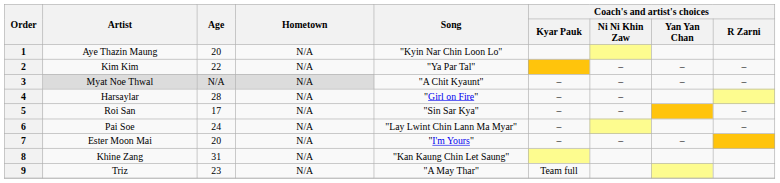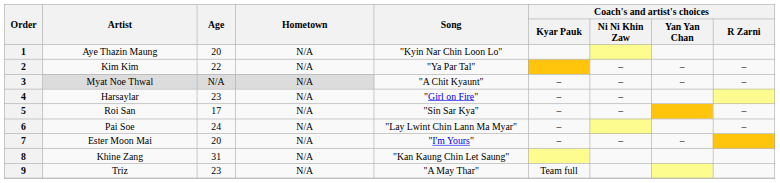 <table class="wikitable" style="text-align:center; line-height:17px; width:100%;">
 <tr>
 <th scope="col" rowspan="2" width="05%">Order</th>
 <th scope="col" rowspan="2" width="20%">Artist</th>
 <th scope="col" rowspan="2" width="05%">Age</th>
 <th scope="col" rowspan="2" width="18%">Hometown</th>
 <th scope="col" rowspan="2" width="20%">Song</th>
 <th scope="col" colspan="4" width="32%">Coach's and artist's choices</th>
 </tr>
 <tr>
 <th width="08%">Kyar Pauk</th>
 <th width="08%">Ni Ni Khin Zaw</th>
 <th width="08%">Yan Yan Chan</th>
 <th width="08%">R Zarni</th>
 </tr>
 <tr>
 <th>1</th>
 <td>Aye Thazin Maung</td>
 <td>20</td>
 <td>N/A</td>
 <td>"Kyin Nar Chin Loon Lo"</td>
 <td><strong></strong></td>
 <td style="background:#fdfc8f;"><strong></strong></td>
 <td><strong></strong></td>
 <td><strong></strong></td>
 </tr>
 <tr>
 <th>2</th>
 <td>Kim Kim</td>
 <td>22</td>
 <td>N/A</td>
 <td>"Ya Par Tal"</td>
 <td style="background:#FFC40C;"><strong></strong></td>
 <td>–</td>
 <td>–</td>
 <td>–</td>
 </tr>
 <tr>
 <th>3</th>
 <td style="background:#DCDCDC;">Myat Noe Thwal</td>
 <td style="background:#DCDCDC;">N/A</td>
 <td style="background:#DCDCDC;">N/A</td>
 <td>"A Chit Kyaunt"</td>
 <td>–</td>
 <td>–</td>
 <td>–</td>
 <td>–</td>
 </tr>
 <tr>
 <th>4</th>
 <td>Harsaylar</td>
-<td>28</td>
+<td>23</td>
 <td>N/A</td>
 <td>"<a href='#'>Girl on Fire</a>"</td>
 <td>–</td>
 <td>–</td>
 <td><strong></strong></td>
 <td style="background:#fdfc8f;"><strong></strong></td>
 </tr>
 <tr>
 <th>5</th>
 <td>Roi San</td>
 <td>17</td>
 <td>N/A</td>
 <td>"Sin Sar Kya"</td>
 <td>–</td>
 <td>–</td>
 <td style="background:#FFC40C;"><strong></strong></td>
 <td>–</td>
 </tr>
 <tr>
 <th>6</th>
 <td>Pai Soe</td>
 <td>24</td>
 <td>N/A</td>
 <td>"Lay Lwint Chin Lann Ma Myar"</td>
 <td>–</td>
 <td style="background:#fdfc8f;"><strong></strong></td>
 <td><strong></strong></td>
 <td>–</td>
 </tr>
 <tr>
 <th>7</th>
 <td>Ester Moon Mai</td>
 <td>20</td>
 <td>N/A</td>
 <td>"<a href='#'>I'm Yours</a>"</td>
 <td>–</td>
 <td>–</td>
 <td>–</td>
 <td style="background:#FFC40C;"><strong></strong></td>
 </tr>
 <tr>
 <th>8</th>
 <td>Khine Zang</td>
 <td>31</td>
 <td>N/A</td>
 <td>"Kan Kaung Chin Let Saung"</td>
 <td style="background:#fdfc8f;"><strong></strong></td>
 <td><strong></strong></td>
 <td><strong></strong></td>
 <td><strong></strong></td>
 </tr>
 <tr>
 <th>9</th>
 <td>Triz</td>
 <td>23</td>
 <td>N/A</td>
 <td>"A May Thar"</td>
 <td>Team full</td>
 <td><strong><em></td>
 <td style="background:#fdfc8f;"></strong><strong></td>
 <td></em></strong></td>
 </tr>
 <tr>
 </tr>
 </table>
